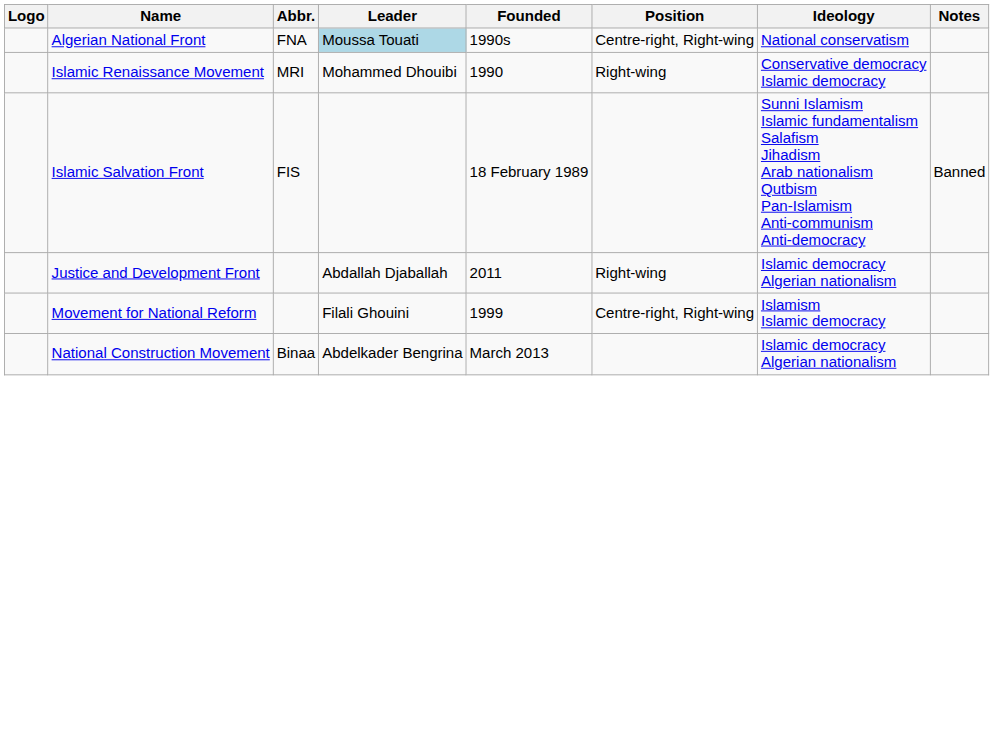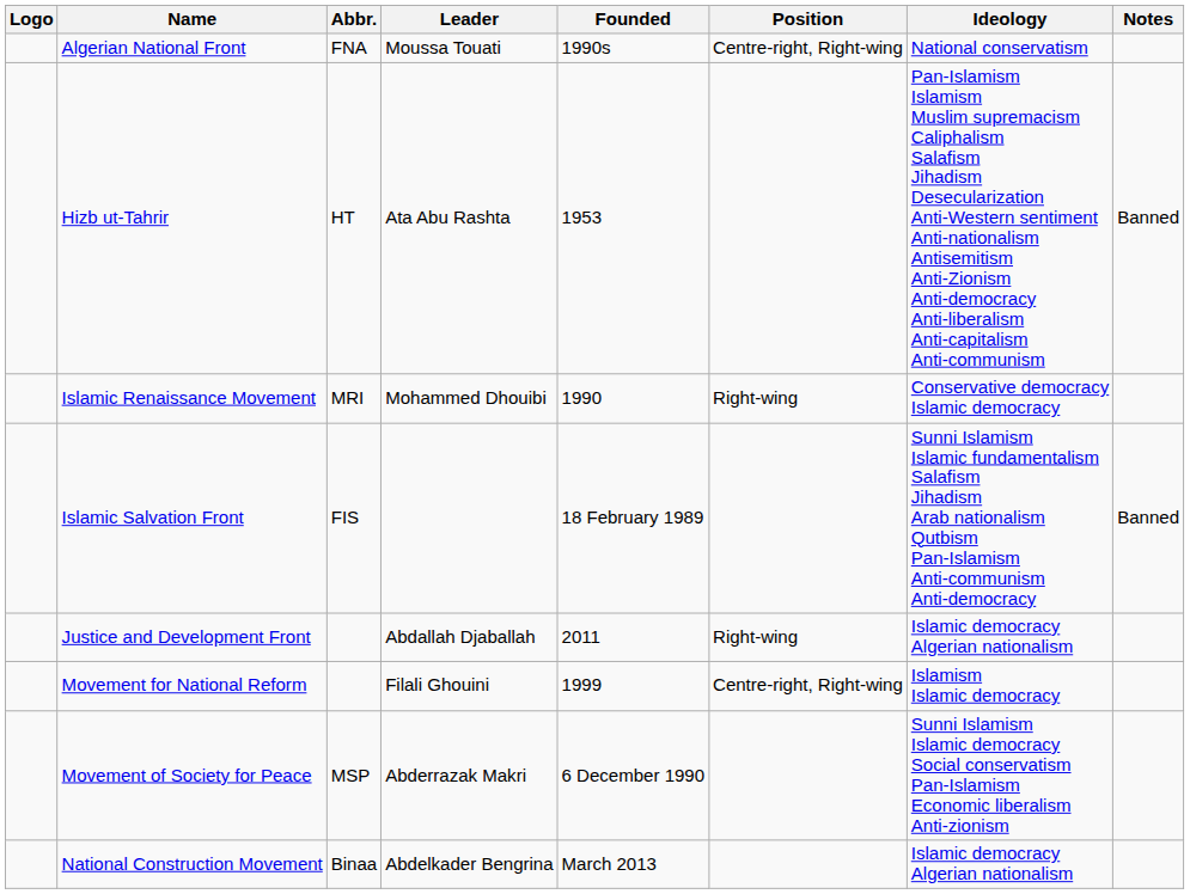 <table class="wikitable">
 <tr>
 <th>Logo</th>
 <th>Name</th>
 <th>Abbr.</th>
 <th>Leader</th>
 <th>Founded</th>
 <th>Position</th>
 <th>Ideology</th>
 <th>Notes</th>
 </tr>
 <tr>
 <td></td>
 <td><a href='#'>Algerian National Front</a></td>
 <td>FNA</td>
-<td style="background: lightblue;">Moussa Touati</td>
+<td>Moussa Touati</td>
 <td>1990s</td>
 <td>Centre-right, Right-wing</td>
 <td><a href='#'>National conservatism</a></td>
 <td></td>
+</tr>
+<tr>
+<td></td>
+<td><a href='#'>Hizb ut-Tahrir</a></td>
+<td>HT</td>
+<td>Ata Abu Rashta</td>
+<td>1953</td>
+<td></td>
+<td><a href='#'>Pan-Islamism</a><br><a href='#'>Islamism</a><br><a href='#'>Muslim supremacism</a><br><a href='#'>Caliphalism</a><br><a href='#'>Salafism</a><br><a href='#'>Jihadism</a><br><a href='#'>Desecularization</a><br><a href='#'>Anti-Western sentiment</a><br><a href='#'>Anti-nationalism</a><br><a href='#'>Antisemitism</a><br><a href='#'>Anti-Zionism</a><br><a href='#'>Anti-democracy</a><br><a href='#'>Anti-liberalism</a><br><a href='#'>Anti-capitalism</a><br><a href='#'>Anti-communism</a></td>
+<td>Banned</td>
 </tr>
 <tr>
 <td></td>
 <td><a href='#'>Islamic Renaissance Movement</a></td>
 <td>MRI</td>
 <td>Mohammed Dhouibi</td>
 <td>1990</td>
 <td>Right-wing</td>
 <td><a href='#'>Conservative democracy</a><br><a href='#'>Islamic democracy</a></td>
 <td></td>
 </tr>
 <tr>
 <td></td>
 <td><a href='#'>Islamic Salvation Front</a></td>
 <td>FIS</td>
 <td></td>
 <td>18 February 1989</td>
 <td></td>
 <td><a href='#'>Sunni Islamism</a><br><a href='#'>Islamic fundamentalism</a><br><a href='#'>Salafism</a><br><a href='#'>Jihadism</a><br><a href='#'>Arab nationalism</a><br><a href='#'>Qutbism</a><br><a href='#'>Pan-Islamism</a><br><a href='#'>Anti-communism</a><br><a href='#'>Anti-democracy</a></td>
 <td>Banned</td>
 </tr>
 <tr>
 <td></td>
 <td><a href='#'>Justice and Development Front</a></td>
 <td></td>
 <td>Abdallah Djaballah</td>
 <td>2011</td>
 <td>Right-wing</td>
 <td><a href='#'>Islamic democracy</a><br><a href='#'>Algerian nationalism</a></td>
 <td></td>
 </tr>
 <tr>
 <td></td>
 <td><a href='#'>Movement for National Reform</a></td>
 <td></td>
 <td>Filali Ghouini</td>
 <td>1999</td>
 <td>Centre-right, Right-wing</td>
 <td><a href='#'>Islamism</a><br><a href='#'>Islamic democracy</a></td>
 <td></td>
 </tr>
 <tr>
 <td></td>
+<td><a href='#'>Movement of Society for Peace</a></td>
+<td>MSP</td>
+<td>Abderrazak Makri</td>
+<td>6 December 1990</td>
+<td></td>
+<td><a href='#'>Sunni Islamism</a><br><a href='#'>Islamic democracy</a><br><a href='#'>Social conservatism</a><br><a href='#'>Pan-Islamism</a><br><a href='#'>Economic liberalism</a><br><a href='#'>Anti-zionism</a></td>
+<td></td>
+</tr>
+<tr>
+<td></td>
 <td><a href='#'>National Construction Movement</a></td>
 <td>Binaa</td>
 <td>Abdelkader Bengrina</td>
 <td>March 2013</td>
 <td></td>
 <td><a href='#'>Islamic democracy</a><br><a href='#'>Algerian nationalism</a></td>
 <td></td>
 </tr>
 </table>
